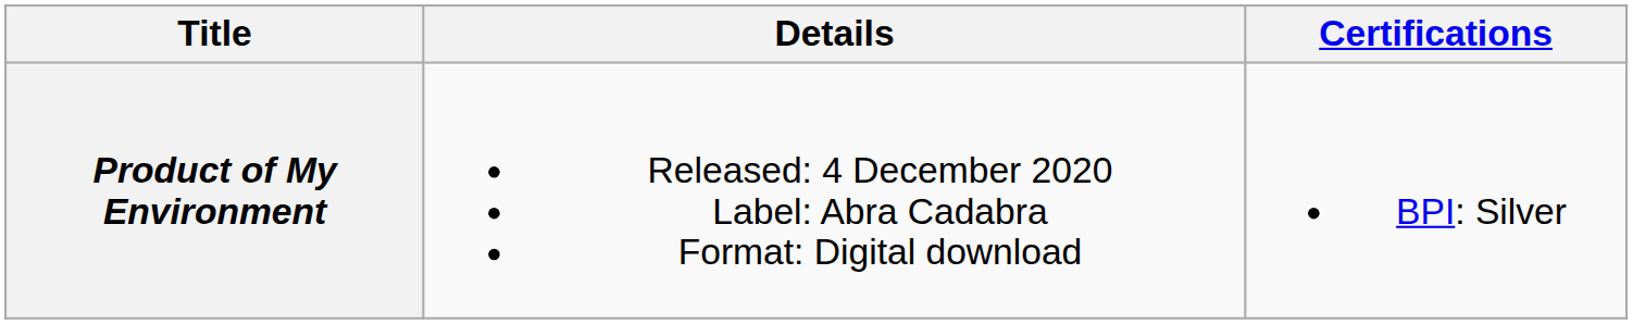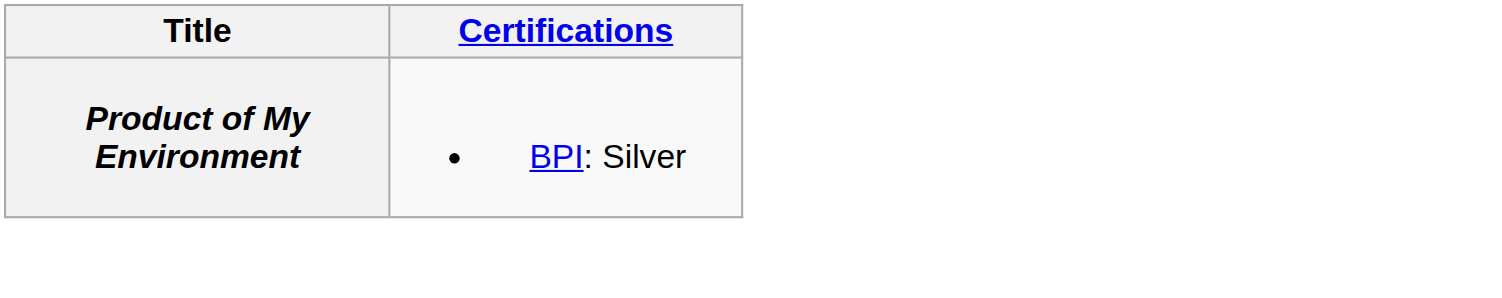 <table class="wikitable plainrowheaders" style="text-align:center;">
 <tr>
 <th scope="col" style="width:11em;">Title</th>
-<th scope="col" style="width:22em;">Details</th>
 <th scope="col" rowspan="1" style="width:10em;"><a href='#'>Certifications</a></th>
 </tr>
 <tr>
 <th scope="row"><em>Product of My Environment</em></th>
-<td><br><ul><li>Released: 4 December 2020</li><li>Label: Abra Cadabra</li><li>Format: Digital download</li></ul></td>
 <td><br><ul><li><a href='#'>BPI</a>: Silver</li></ul></td>
 </tr>
 </table>
